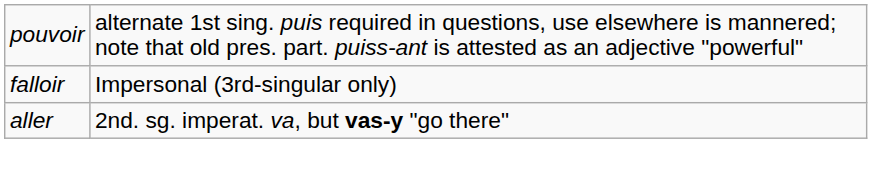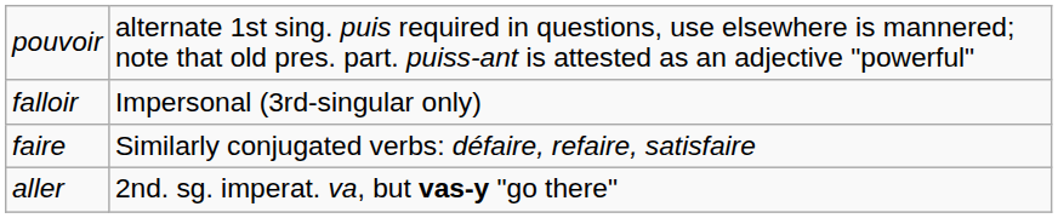 <table class="wikitable">
 <tr>
 <td><em>pouvoir</em></td>
 <td>alternate 1st sing. <em>puis</em> required in questions, use elsewhere is mannered; note that old pres. part. <em>puiss-ant</em> is attested as an adjective "powerful"</td>
 </tr>
 <tr>
 <td><em>falloir</em></td>
 <td>Impersonal (3rd-singular only)</td>
 </tr>
 <tr>
+<td><em>faire</em></td>
+<td>Similarly conjugated verbs: <em>défaire, refaire, satisfaire</em></td>
+</tr>
+<tr>
 <td><em>aller</em></td>
 <td>2nd. sg. imperat. <em>va</em>, but <strong>vas-y</strong> "go there"</td>
 </tr>
 </table>
